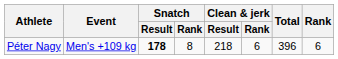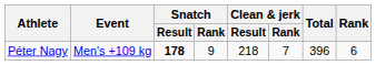 <table class="wikitable" style="font-size:90%">
 <tr>
 <th rowspan="2">Athlete</th>
 <th rowspan="2">Event</th>
 <th colspan="2">Snatch</th>
 <th colspan="2">Clean & jerk</th>
 <th rowspan="2">Total</th>
 <th rowspan="2">Rank</th>
 </tr>
 <tr style="font-size:95%">
 <th>Result</th>
 <th>Rank</th>
 <th>Result</th>
 <th>Rank</th>
 </tr>
 <tr align=center>
 <td align=left><a href='#'>Péter Nagy</a></td>
 <td align=left><a href='#'>Men's +109 kg</a></td>
 <td><strong>178</strong></td>
-<td>8</td>
+<td>9</td>
 <td>218</td>
-<td>6</td>
+<td>7</td>
 <td>396</td>
 <td>6</td>
 </tr>
 </table>
